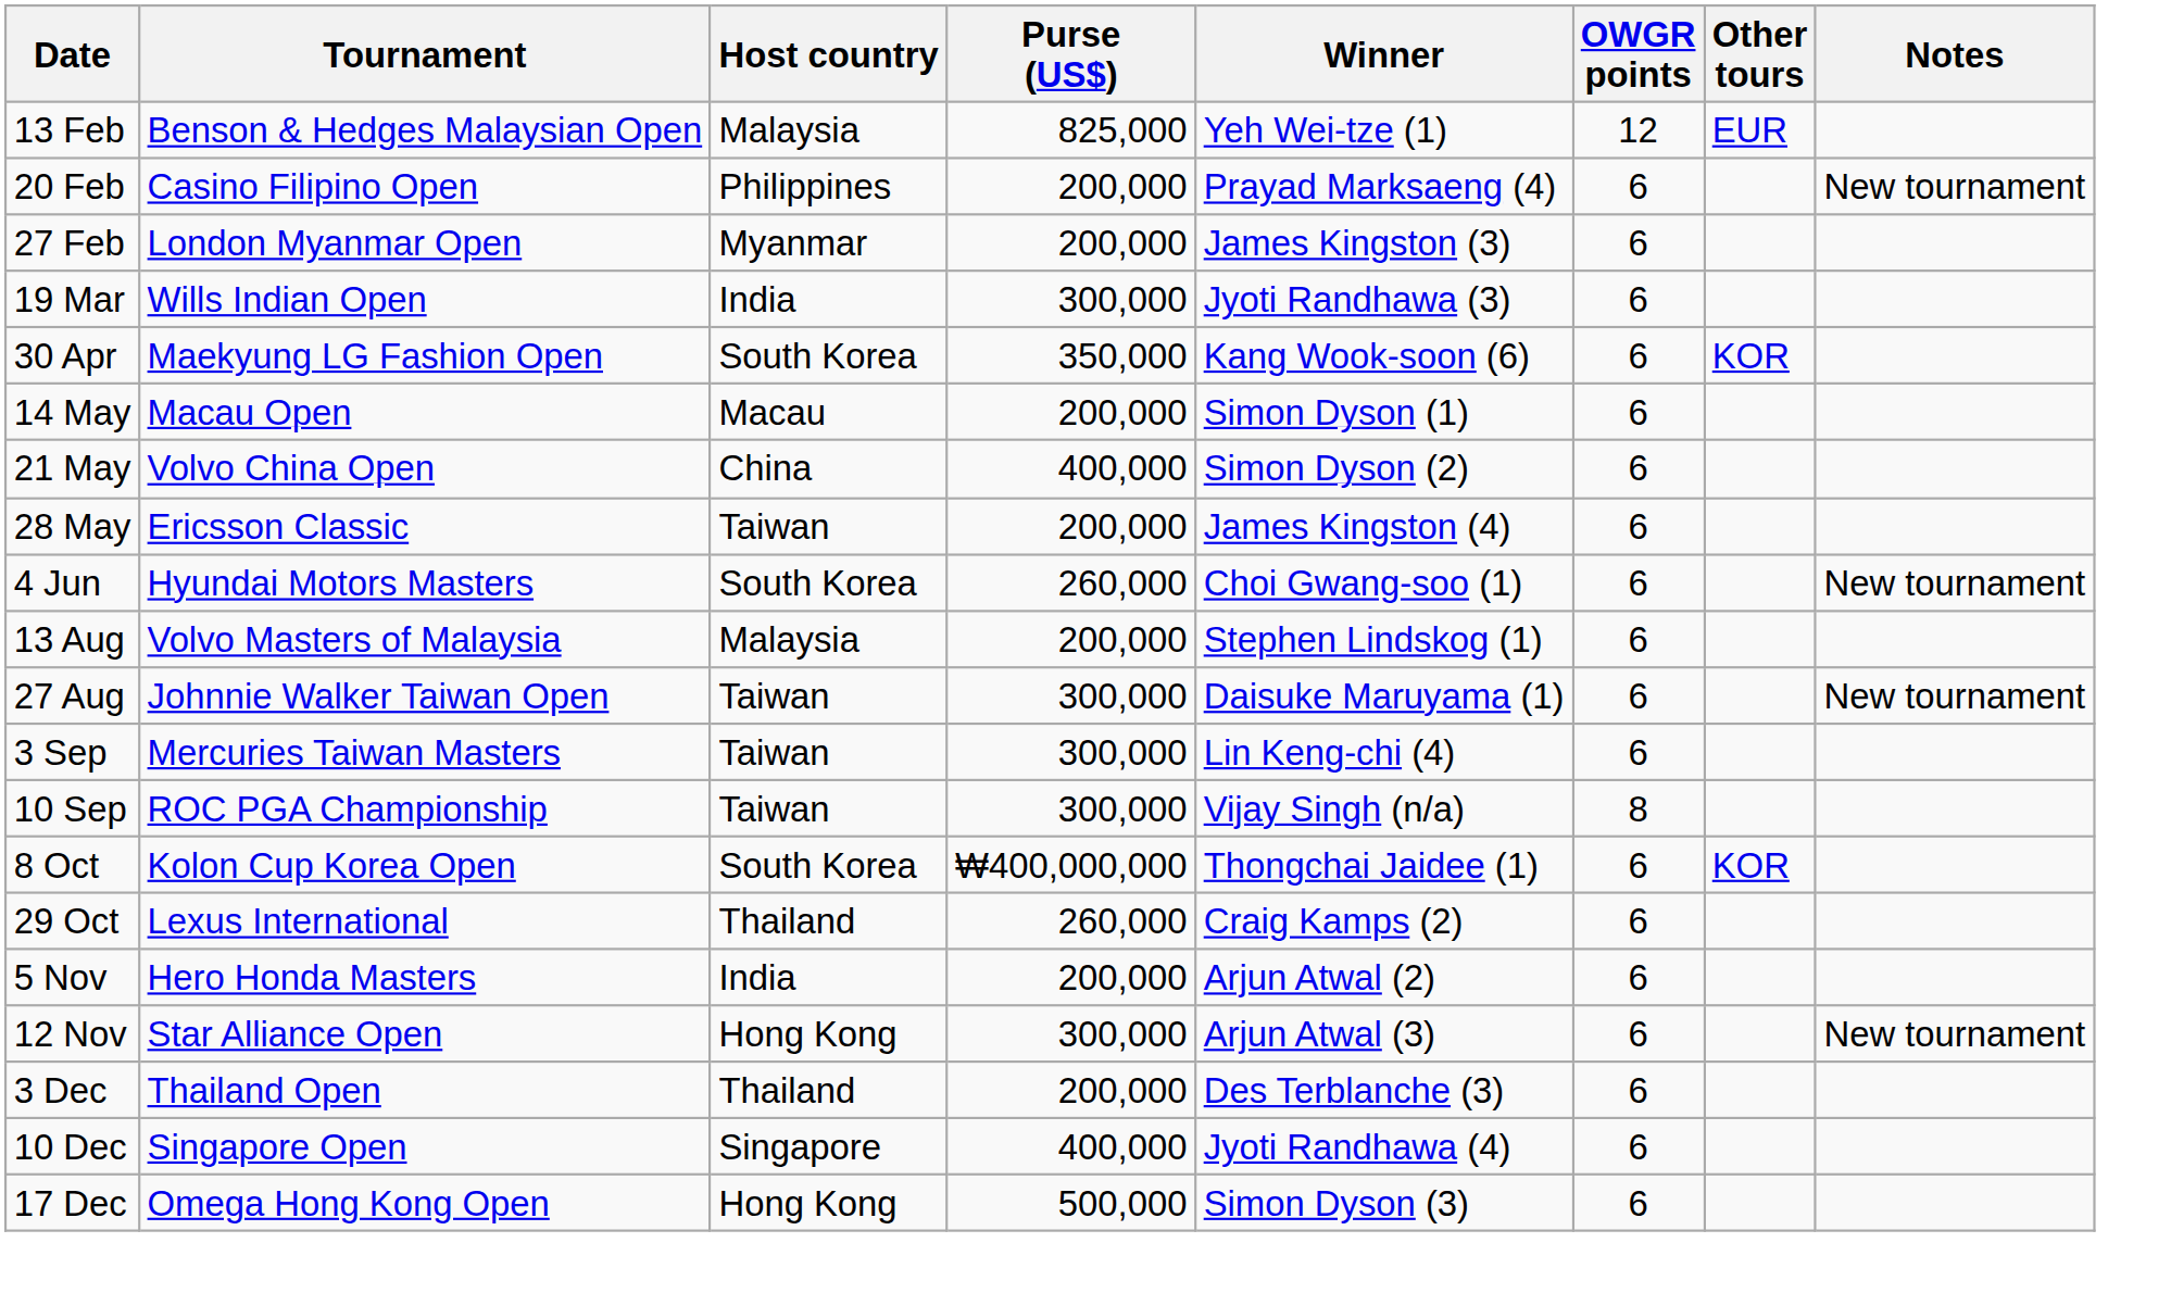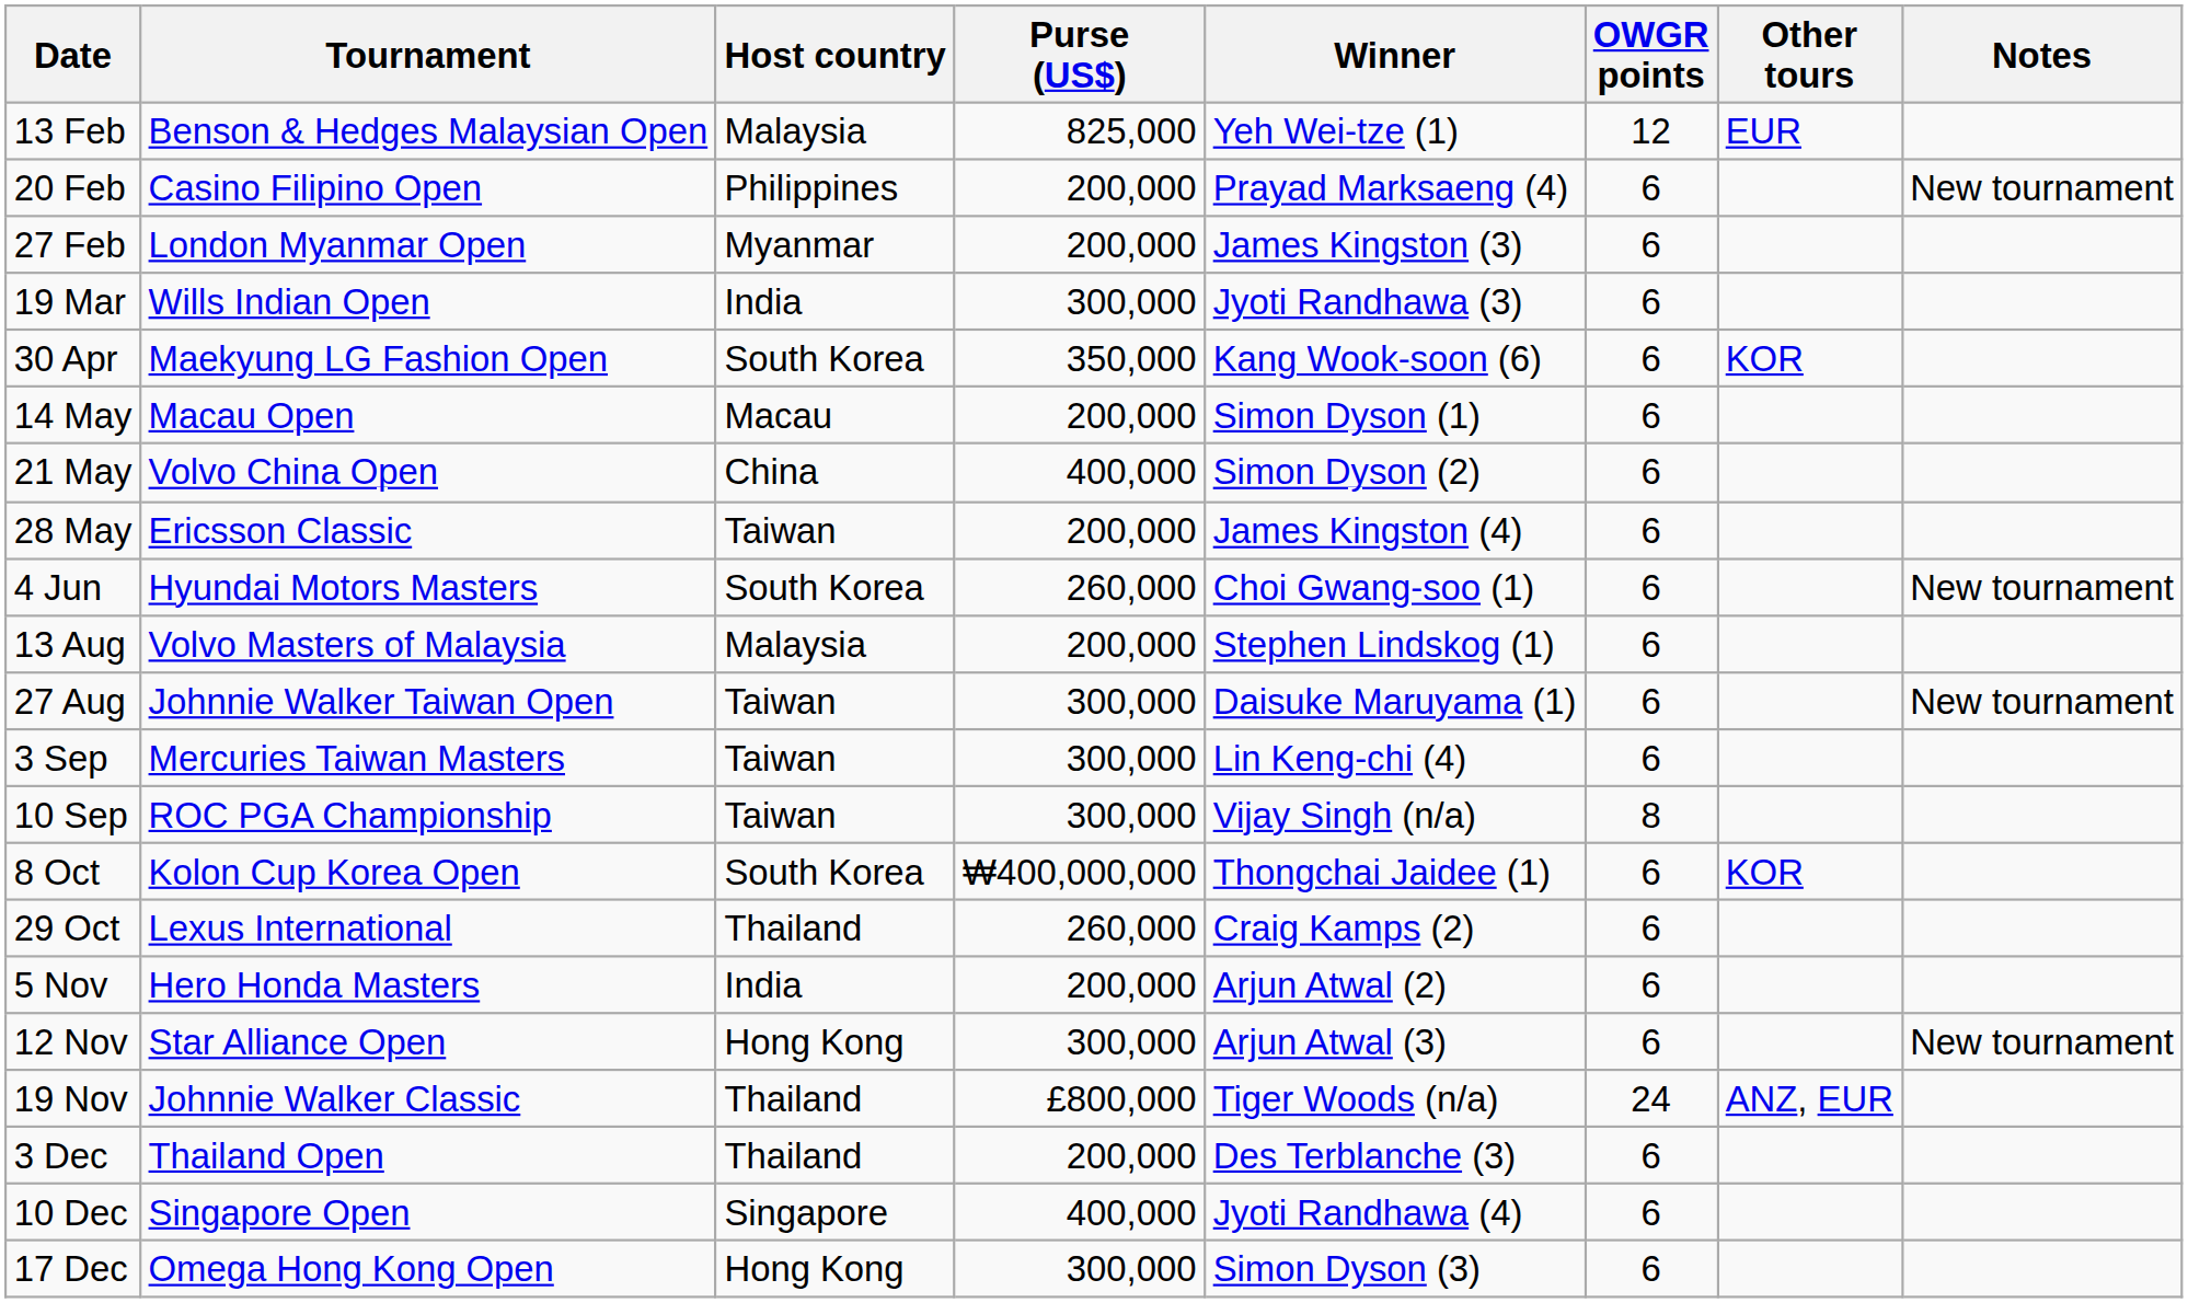 <table class="wikitable" style="font-size:95%">
 <tr>
 <th>Date</th>
 <th>Tournament</th>
 <th>Host country</th>
 <th>Purse<br>(<a href='#'>US$</a>)</th>
 <th>Winner</th>
 <th><a href='#'>OWGR</a><br>points</th>
 <th>Other<br>tours</th>
 <th>Notes</th>
 </tr>
 <tr>
 <td>13 Feb</td>
 <td><a href='#'>Benson & Hedges Malaysian Open</a></td>
 <td>Malaysia</td>
 <td align=right>825,000</td>
 <td> <a href='#'>Yeh Wei-tze</a> (1)</td>
 <td align=center>12</td>
 <td><a href='#'>EUR</a></td>
 <td></td>
 </tr>
 <tr>
 <td>20 Feb</td>
 <td><a href='#'>Casino Filipino Open</a></td>
 <td>Philippines</td>
 <td align=right>200,000</td>
 <td> <a href='#'>Prayad Marksaeng</a> (4)</td>
 <td align=center>6</td>
 <td></td>
 <td>New tournament</td>
 </tr>
 <tr>
 <td>27 Feb</td>
 <td><a href='#'>London Myanmar Open</a></td>
 <td>Myanmar</td>
 <td align=right>200,000</td>
 <td> <a href='#'>James Kingston</a> (3)</td>
 <td align=center>6</td>
 <td></td>
 <td></td>
 </tr>
 <tr>
 <td>19 Mar</td>
 <td><a href='#'>Wills Indian Open</a></td>
 <td>India</td>
 <td align=right>300,000</td>
 <td> <a href='#'>Jyoti Randhawa</a> (3)</td>
 <td align=center>6</td>
 <td></td>
 <td></td>
 </tr>
 <tr>
 <td>30 Apr</td>
 <td><a href='#'>Maekyung LG Fashion Open</a></td>
 <td>South Korea</td>
 <td align=right>350,000</td>
 <td> <a href='#'>Kang Wook-soon</a> (6)</td>
 <td align=center>6</td>
 <td><a href='#'>KOR</a></td>
 <td></td>
 </tr>
 <tr>
 <td>14 May</td>
 <td><a href='#'>Macau Open</a></td>
 <td>Macau</td>
 <td align=right>200,000</td>
 <td> <a href='#'>Simon Dyson</a> (1)</td>
 <td align=center>6</td>
 <td></td>
 <td></td>
 </tr>
 <tr>
 <td>21 May</td>
 <td><a href='#'>Volvo China Open</a></td>
 <td>China</td>
 <td align=right>400,000</td>
 <td> <a href='#'>Simon Dyson</a> (2)</td>
 <td align=center>6</td>
 <td></td>
 <td></td>
 </tr>
 <tr>
 <td>28 May</td>
 <td><a href='#'>Ericsson Classic</a></td>
 <td>Taiwan</td>
 <td align=right>200,000</td>
 <td> <a href='#'>James Kingston</a> (4)</td>
 <td align=center>6</td>
 <td></td>
 <td></td>
 </tr>
 <tr>
 <td>4 Jun</td>
 <td><a href='#'>Hyundai Motors Masters</a></td>
 <td>South Korea</td>
 <td align=right>260,000</td>
 <td> <a href='#'>Choi Gwang-soo</a> (1)</td>
 <td align=center>6</td>
 <td></td>
 <td>New tournament</td>
 </tr>
 <tr>
 <td>13 Aug</td>
 <td><a href='#'>Volvo Masters of Malaysia</a></td>
 <td>Malaysia</td>
 <td align=right>200,000</td>
 <td> <a href='#'>Stephen Lindskog</a> (1)</td>
 <td align=center>6</td>
 <td></td>
 <td></td>
 </tr>
 <tr>
 <td>27 Aug</td>
 <td><a href='#'>Johnnie Walker Taiwan Open</a></td>
 <td>Taiwan</td>
 <td align=right>300,000</td>
 <td> <a href='#'>Daisuke Maruyama</a> (1)</td>
 <td align=center>6</td>
 <td></td>
 <td>New tournament</td>
 </tr>
 <tr>
 <td>3 Sep</td>
 <td><a href='#'>Mercuries Taiwan Masters</a></td>
 <td>Taiwan</td>
 <td align=right>300,000</td>
 <td> <a href='#'>Lin Keng-chi</a> (4)</td>
 <td align=center>6</td>
 <td></td>
 <td></td>
 </tr>
 <tr>
 <td>10 Sep</td>
 <td><a href='#'>ROC PGA Championship</a></td>
 <td>Taiwan</td>
 <td align=right>300,000</td>
 <td> <a href='#'>Vijay Singh</a> (n/a)</td>
 <td align=center>8</td>
 <td></td>
 <td></td>
 </tr>
 <tr>
 <td>8 Oct</td>
 <td><a href='#'>Kolon Cup Korea Open</a></td>
 <td>South Korea</td>
 <td align=right>₩400,000,000</td>
 <td> <a href='#'>Thongchai Jaidee</a> (1)</td>
 <td align=center>6</td>
 <td><a href='#'>KOR</a></td>
 <td></td>
 </tr>
 <tr>
 <td>29 Oct</td>
 <td><a href='#'>Lexus International</a></td>
 <td>Thailand</td>
 <td align=right>260,000</td>
 <td> <a href='#'>Craig Kamps</a> (2)</td>
 <td align=center>6</td>
 <td></td>
 <td></td>
 </tr>
 <tr>
 <td>5 Nov</td>
 <td><a href='#'>Hero Honda Masters</a></td>
 <td>India</td>
 <td align=right>200,000</td>
 <td> <a href='#'>Arjun Atwal</a> (2)</td>
 <td align=center>6</td>
 <td></td>
 <td></td>
 </tr>
 <tr>
 <td>12 Nov</td>
 <td><a href='#'>Star Alliance Open</a></td>
 <td>Hong Kong</td>
 <td align=right>300,000</td>
 <td> <a href='#'>Arjun Atwal</a> (3)</td>
 <td align=center>6</td>
 <td></td>
 <td>New tournament</td>
 </tr>
 <tr>
+<td>19 Nov</td>
+<td><a href='#'>Johnnie Walker Classic</a></td>
+<td>Thailand</td>
+<td align=right>£800,000</td>
+<td> <a href='#'>Tiger Woods</a> (n/a)</td>
+<td align=center>24</td>
+<td><a href='#'>ANZ</a>, <a href='#'>EUR</a></td>
+<td></td>
+</tr>
+<tr>
 <td>3 Dec</td>
 <td><a href='#'>Thailand Open</a></td>
 <td>Thailand</td>
 <td align=right>200,000</td>
 <td> <a href='#'>Des Terblanche</a> (3)</td>
 <td align=center>6</td>
 <td></td>
 <td></td>
 </tr>
 <tr>
 <td>10 Dec</td>
 <td><a href='#'>Singapore Open</a></td>
 <td>Singapore</td>
 <td align=right>400,000</td>
 <td> <a href='#'>Jyoti Randhawa</a> (4)</td>
 <td align=center>6</td>
 <td></td>
 <td></td>
 </tr>
 <tr>
 <td>17 Dec</td>
 <td><a href='#'>Omega Hong Kong Open</a></td>
 <td>Hong Kong</td>
-<td align=right>500,000</td>
+<td align=right>300,000</td>
 <td> <a href='#'>Simon Dyson</a> (3)</td>
 <td align=center>6</td>
 <td></td>
 <td></td>
 </tr>
 </table>
